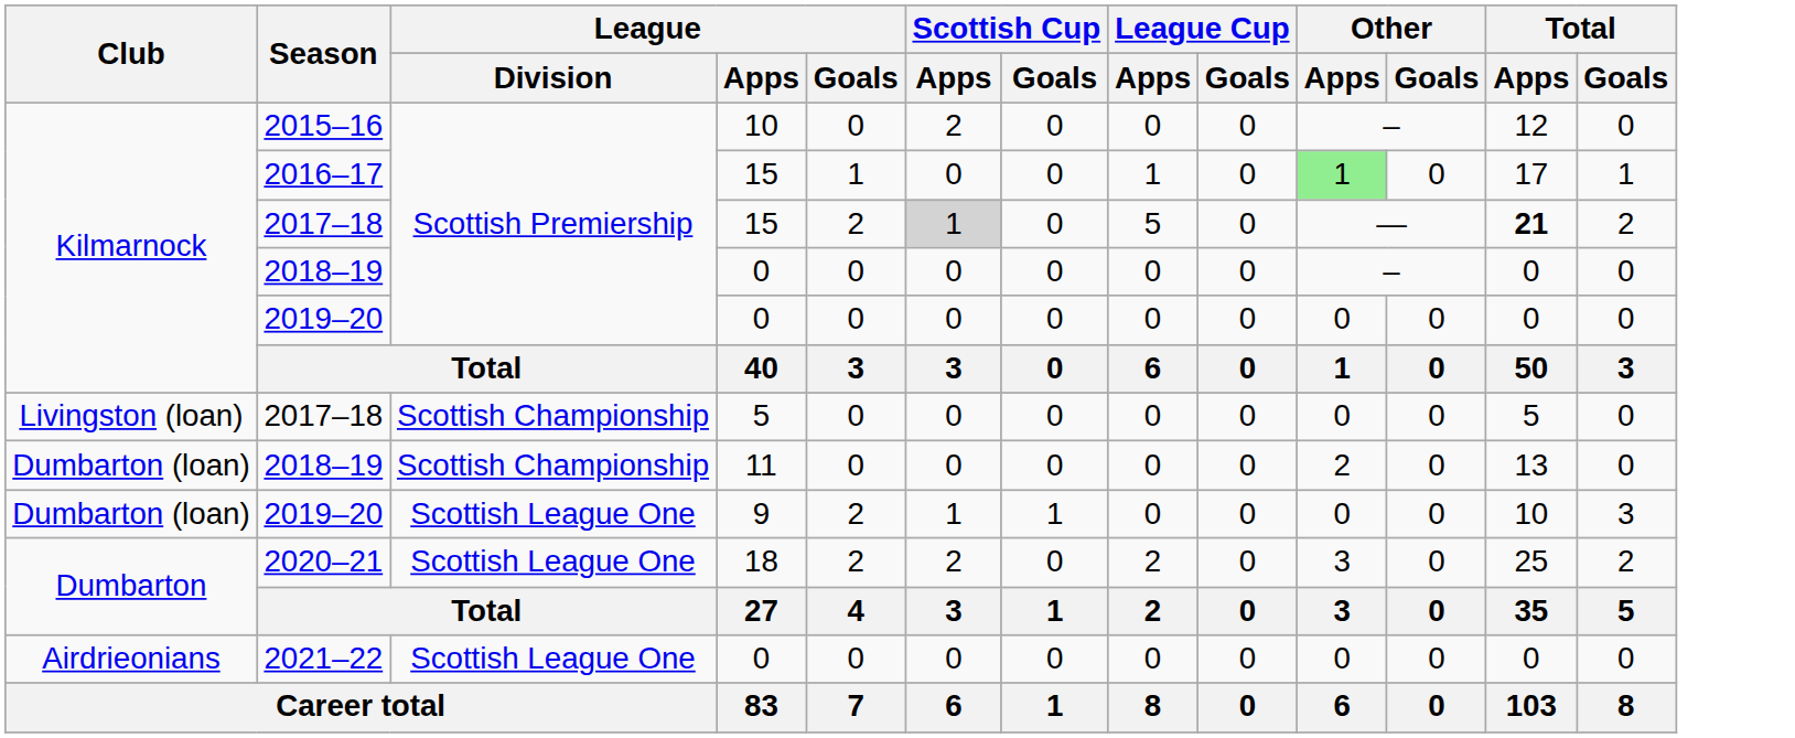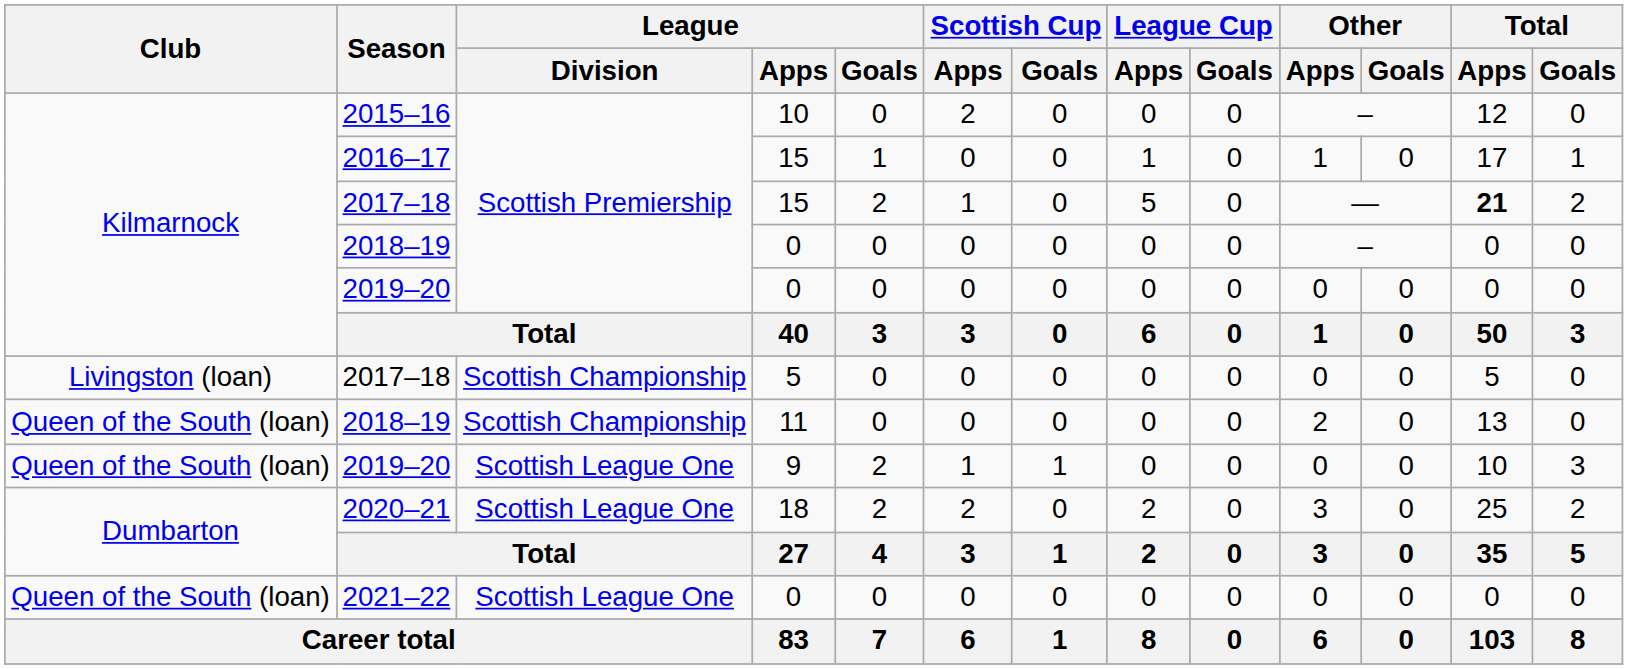 <table class="wikitable" style="text-align:center">
 <tr>
 <th rowspan="2">Club</th>
 <th rowspan="2">Season</th>
 <th colspan="3">League</th>
 <th colspan="2"><a href='#'>Scottish Cup</a></th>
 <th colspan="2"><a href='#'>League Cup</a></th>
 <th colspan="2">Other</th>
 <th colspan="2">Total</th>
 </tr>
 <tr>
 <th>Division</th>
 <th>Apps</th>
 <th>Goals</th>
 <th>Apps</th>
 <th>Goals</th>
 <th>Apps</th>
 <th>Goals</th>
 <th>Apps</th>
 <th>Goals</th>
 <th>Apps</th>
 <th>Goals</th>
 </tr>
 <tr>
 <td rowspan="6"><a href='#'>Kilmarnock</a></td>
 <td><a href='#'>2015–16</a></td>
 <td rowspan="5"><a href='#'>Scottish Premiership</a></td>
 <td>10</td>
 <td>0</td>
 <td>2</td>
 <td>0</td>
 <td>0</td>
 <td>0</td>
 <td colspan=2>–</td>
 <td>12</td>
 <td>0</td>
 </tr>
 <tr>
 <td><a href='#'>2016–17</a></td>
 <td>15</td>
 <td>1</td>
 <td>0</td>
 <td>0</td>
 <td>1</td>
 <td>0</td>
-<td style="background: lightgreen;">1</td>
+<td>1</td>
 <td>0</td>
 <td>17</td>
 <td>1</td>
 </tr>
 <tr>
 <td><a href='#'>2017–18</a></td>
 <td>15</td>
 <td>2</td>
-<td style="background: lightgrey;">1</td>
+<td>1</td>
 <td>0</td>
 <td>5</td>
 <td>0</td>
 <td colspan="2">—</td>
 <td><strong>21</strong></td>
 <td>2</td>
 </tr>
 <tr>
 <td><a href='#'>2018–19</a></td>
 <td>0</td>
 <td>0</td>
 <td>0</td>
 <td>0</td>
 <td>0</td>
 <td>0</td>
 <td colspan=2>–</td>
 <td>0</td>
 <td>0</td>
 </tr>
 <tr>
 <td><a href='#'>2019–20</a></td>
 <td>0</td>
 <td>0</td>
 <td>0</td>
 <td>0</td>
 <td>0</td>
 <td>0</td>
 <td>0</td>
 <td>0</td>
 <td>0</td>
 <td>0</td>
 </tr>
 <tr>
 <th colspan=2>Total</th>
 <th>40</th>
 <th>3</th>
 <th>3</th>
 <th>0</th>
 <th>6</th>
 <th>0</th>
 <th>1</th>
 <th>0</th>
 <th>50</th>
 <th>3</th>
 </tr>
 <tr>
 <td><a href='#'>Livingston</a> (loan)</td>
 <td>2017–18</td>
 <td><a href='#'>Scottish Championship</a></td>
 <td>5</td>
 <td>0</td>
 <td>0</td>
 <td>0</td>
 <td>0</td>
 <td>0</td>
 <td>0</td>
 <td>0</td>
 <td>5</td>
 <td>0</td>
 </tr>
 <tr>
-<td><a href='#'>Dumbarton</a> (loan)</td>
+<td><a href='#'>Queen of the South</a> (loan)</td>
 <td><a href='#'>2018–19</a></td>
 <td><a href='#'>Scottish Championship</a></td>
 <td>11</td>
 <td>0</td>
 <td>0</td>
 <td>0</td>
 <td>0</td>
 <td>0</td>
 <td>2</td>
 <td>0</td>
 <td>13</td>
 <td>0</td>
 </tr>
 <tr>
-<td><a href='#'>Dumbarton</a> (loan)</td>
+<td><a href='#'>Queen of the South</a> (loan)</td>
 <td><a href='#'>2019–20</a></td>
 <td><a href='#'>Scottish League One</a></td>
 <td>9</td>
 <td>2</td>
 <td>1</td>
 <td>1</td>
 <td>0</td>
 <td>0</td>
 <td>0</td>
 <td>0</td>
 <td>10</td>
 <td>3</td>
 </tr>
 <tr>
 <td rowspan="2"><a href='#'>Dumbarton</a></td>
 <td><a href='#'>2020–21</a></td>
 <td><a href='#'>Scottish League One</a></td>
 <td>18</td>
 <td>2</td>
 <td>2</td>
 <td>0</td>
 <td>2</td>
 <td>0</td>
 <td>3</td>
 <td>0</td>
 <td>25</td>
 <td>2</td>
 </tr>
 <tr>
 <th colspan="2">Total</th>
 <th>27</th>
 <th>4</th>
 <th>3</th>
 <th>1</th>
 <th>2</th>
 <th>0</th>
 <th>3</th>
 <th>0</th>
 <th>35</th>
 <th>5</th>
 </tr>
 <tr>
-<td><a href='#'>Airdrieonians</a></td>
+<td><a href='#'>Queen of the South</a> (loan)</td>
 <td><a href='#'>2021–22</a></td>
 <td><a href='#'>Scottish League One</a></td>
 <td>0</td>
 <td>0</td>
 <td>0</td>
 <td>0</td>
 <td>0</td>
 <td>0</td>
 <td>0</td>
 <td>0</td>
 <td>0</td>
 <td>0</td>
 </tr>
 <tr>
 <th colspan="3">Career total</th>
 <th>83</th>
 <th>7</th>
 <th>6</th>
 <th>1</th>
 <th>8</th>
 <th>0</th>
 <th>6</th>
 <th>0</th>
 <th>103</th>
 <th>8</th>
 </tr>
 </table>
